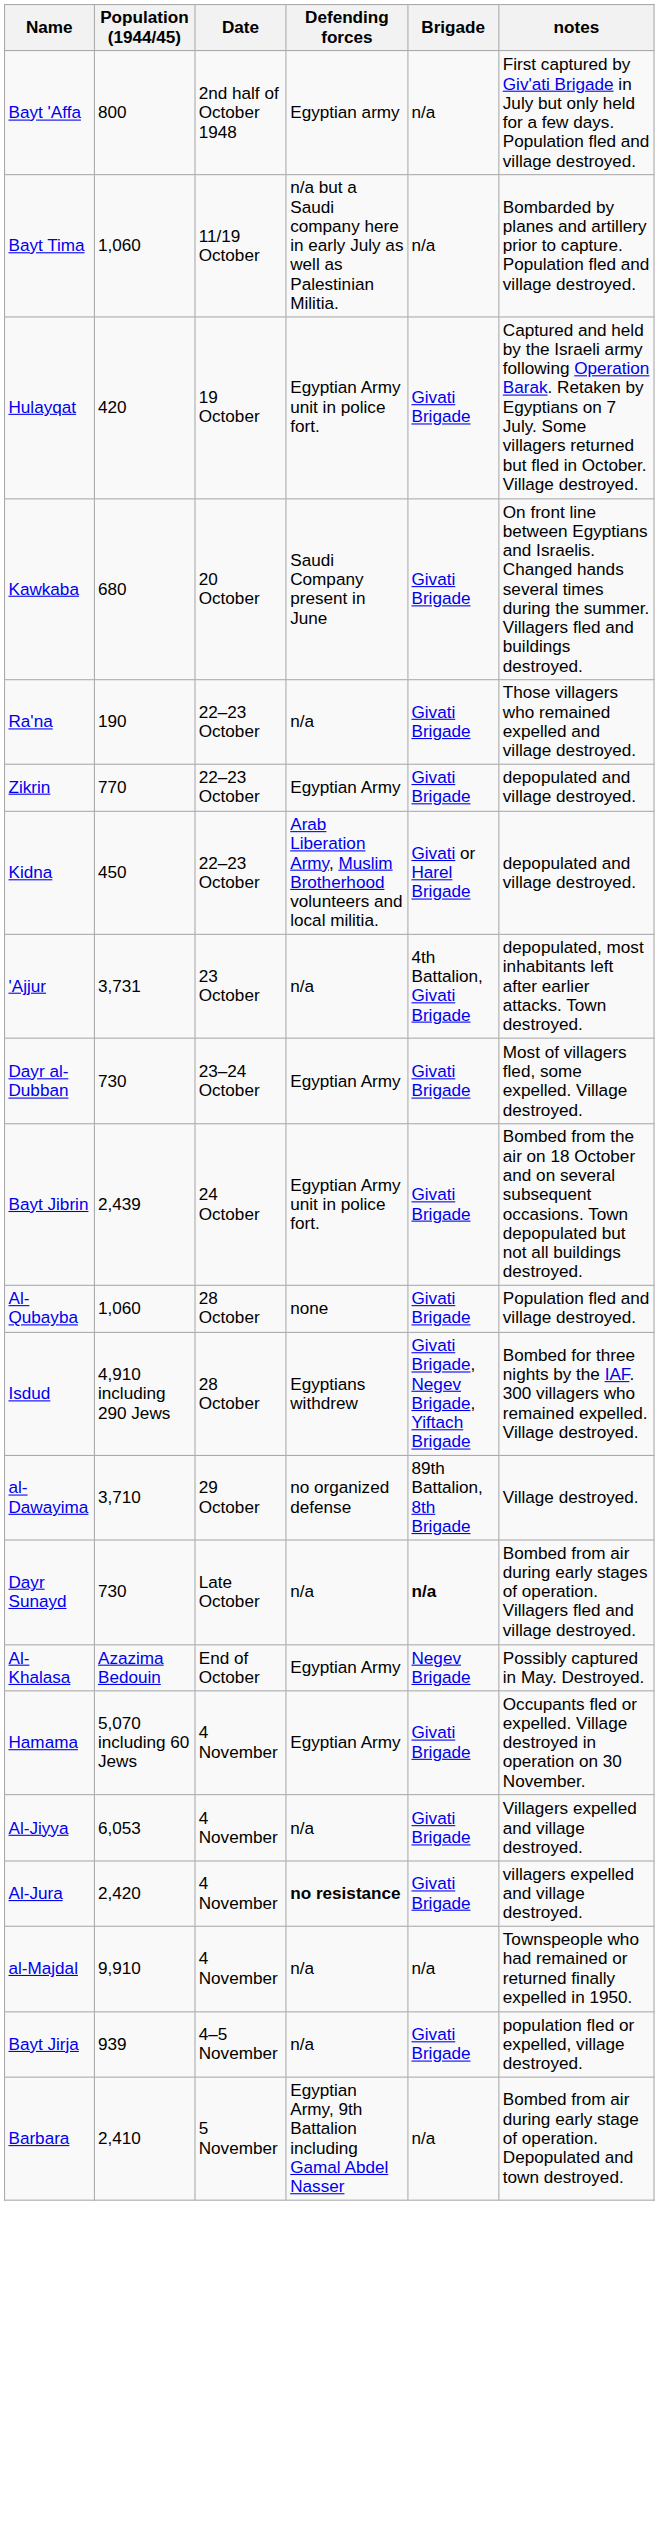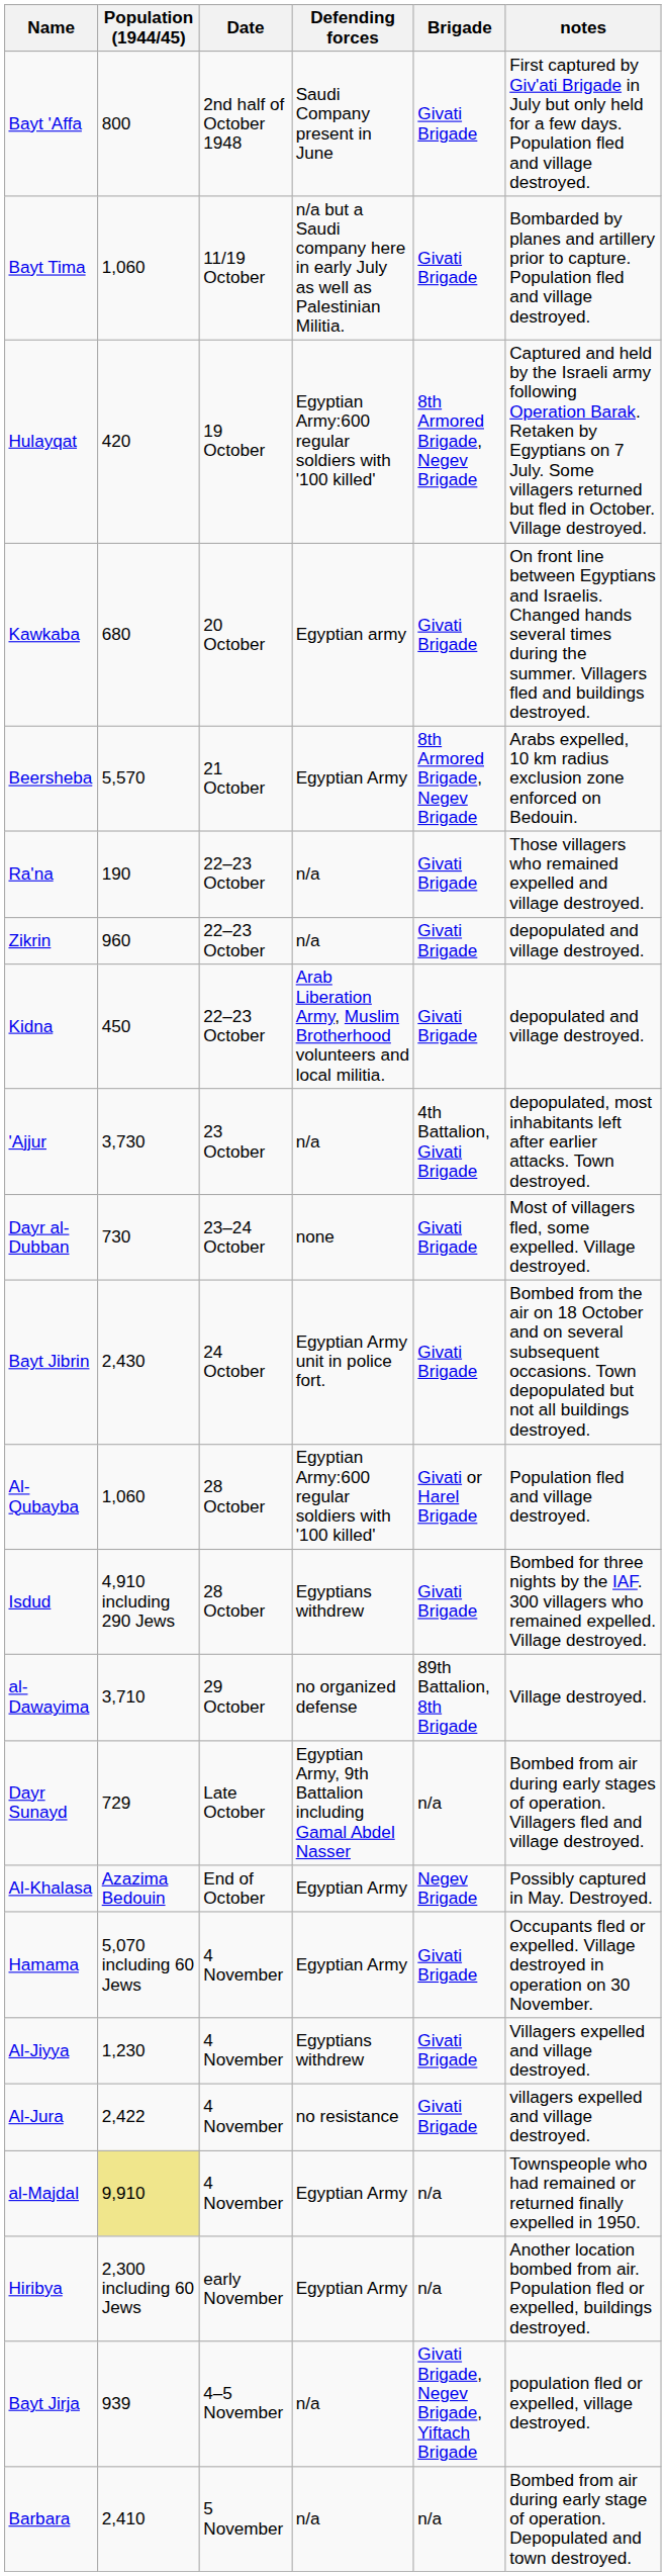 <table class="wikitable">
 <tr>
 <th>Name</th>
 <th>Population (1944/45)</th>
 <th>Date</th>
 <th>Defending forces</th>
 <th>Brigade</th>
 <th>notes</th>
 </tr>
 <tr>
 <td><a href='#'>Bayt 'Affa</a></td>
 <td>800</td>
 <td>2nd half of October 1948</td>
-<td>Egyptian army</td>
-<td>n/a</td>
+<td>Saudi Company present in June</td>
+<td><a href='#'>Givati Brigade</a></td>
 <td>First captured by <a href='#'>Giv'ati Brigade</a> in July but only held for a few days. Population fled and village destroyed.</td>
 </tr>
 <tr>
 <td><a href='#'>Bayt Tima</a></td>
 <td>1,060</td>
 <td>11/19 October</td>
 <td>n/a but a Saudi company here in early July as well as Palestinian Militia.</td>
-<td>n/a</td>
+<td><a href='#'>Givati Brigade</a></td>
 <td>Bombarded by planes and artillery prior to capture. Population fled and village destroyed.</td>
 </tr>
 <tr>
 <td><a href='#'>Hulayqat</a></td>
 <td>420</td>
 <td>19 October</td>
-<td>Egyptian Army unit in police fort.</td>
-<td><a href='#'>Givati Brigade</a></td>
+<td>Egyptian Army:600 regular soldiers with '100 killed'</td>
+<td><a href='#'>8th Armored Brigade</a>, <a href='#'>Negev Brigade</a></td>
 <td>Captured and held by the Israeli army following <a href='#'>Operation Barak</a>. Retaken by Egyptians on 7 July. Some villagers returned but fled in October. Village destroyed.</td>
 </tr>
 <tr>
 <td><a href='#'>Kawkaba</a></td>
 <td>680</td>
 <td>20 October</td>
-<td>Saudi Company present in June</td>
+<td>Egyptian army</td>
 <td><a href='#'>Givati Brigade</a></td>
 <td>On front line between Egyptians and Israelis. Changed hands several times during the summer. Villagers fled and buildings destroyed.</td>
+</tr>
+<tr>
+<td><a href='#'>Beersheba</a></td>
+<td>5,570</td>
+<td>21 October</td>
+<td>Egyptian Army</td>
+<td><a href='#'>8th Armored Brigade</a>, <a href='#'>Negev Brigade</a></td>
+<td>Arabs expelled, 10 km radius exclusion zone enforced on Bedouin.</td>
 </tr>
 <tr>
 <td><a href='#'>Ra'na</a></td>
 <td>190</td>
 <td>22–23 October</td>
 <td>n/a</td>
 <td><a href='#'>Givati Brigade</a></td>
 <td>Those villagers who remained expelled and village destroyed.</td>
 </tr>
 <tr>
 <td><a href='#'>Zikrin</a></td>
-<td>770</td>
+<td>960</td>
 <td>22–23 October</td>
-<td>Egyptian Army</td>
+<td>n/a</td>
 <td><a href='#'>Givati Brigade</a></td>
 <td>depopulated and village destroyed.</td>
 </tr>
 <tr>
 <td><a href='#'>Kidna</a></td>
 <td>450</td>
 <td>22–23 October</td>
 <td><a href='#'>Arab Liberation Army</a>, <a href='#'>Muslim Brotherhood</a> volunteers and local militia.</td>
-<td><a href='#'>Givati</a> or <a href='#'>Harel Brigade</a></td>
+<td><a href='#'>Givati Brigade</a></td>
 <td>depopulated and village destroyed.</td>
 </tr>
 <tr>
 <td><a href='#'>'Ajjur</a></td>
-<td>3,731</td>
+<td>3,730</td>
 <td>23 October</td>
 <td>n/a</td>
 <td>4th Battalion, <a href='#'>Givati Brigade</a></td>
 <td>depopulated, most inhabitants left after earlier attacks. Town destroyed.</td>
 </tr>
 <tr>
 <td><a href='#'>Dayr al-Dubban</a></td>
 <td>730</td>
 <td>23–24 October</td>
-<td>Egyptian Army</td>
+<td>none</td>
 <td><a href='#'>Givati Brigade</a></td>
 <td>Most of villagers fled, some expelled. Village destroyed.</td>
 </tr>
 <tr>
 <td><a href='#'>Bayt Jibrin</a></td>
-<td>2,439</td>
+<td>2,430</td>
 <td>24 October</td>
 <td>Egyptian Army unit in police fort.</td>
 <td><a href='#'>Givati Brigade</a></td>
 <td>Bombed from the air on 18 October and on several subsequent occasions. Town depopulated but not all buildings destroyed.</td>
 </tr>
 <tr>
 <td><a href='#'>Al-Qubayba</a></td>
 <td>1,060</td>
 <td>28 October</td>
-<td>none</td>
-<td><a href='#'>Givati Brigade</a></td>
+<td>Egyptian Army:600 regular soldiers with '100 killed'</td>
+<td><a href='#'>Givati</a> or <a href='#'>Harel Brigade</a></td>
 <td>Population fled and village destroyed.</td>
 </tr>
 <tr>
 <td><a href='#'>Isdud</a></td>
 <td>4,910 including 290 Jews</td>
 <td>28 October</td>
 <td>Egyptians withdrew</td>
-<td><a href='#'>Givati Brigade</a>, <a href='#'>Negev Brigade</a>, <a href='#'>Yiftach Brigade</a></td>
+<td><a href='#'>Givati Brigade</a></td>
 <td>Bombed for three nights by the <a href='#'>IAF</a>. 300 villagers who remained expelled. Village destroyed.</td>
 </tr>
 <tr>
 <td><a href='#'>al-Dawayima</a></td>
 <td>3,710</td>
 <td>29 October</td>
 <td>no organized defense</td>
 <td>89th Battalion, <a href='#'>8th Brigade</a></td>
 <td>Village destroyed.</td>
 </tr>
 <tr>
 <td><a href='#'>Dayr Sunayd</a></td>
-<td>730</td>
+<td>729</td>
 <td>Late October</td>
+<td>Egyptian Army, 9th Battalion including <a href='#'>Gamal Abdel Nasser</a></td>
 <td>n/a</td>
-<td><strong>n/a</strong></td>
 <td>Bombed from air during early stages of operation. Villagers fled and village destroyed.</td>
 </tr>
 <tr>
 <td><a href='#'>Al-Khalasa</a></td>
 <td><a href='#'>Azazima Bedouin</a></td>
 <td>End of October</td>
 <td>Egyptian Army</td>
 <td><a href='#'>Negev Brigade</a></td>
 <td>Possibly captured in May. Destroyed.</td>
 </tr>
 <tr>
 <td><a href='#'>Hamama</a></td>
 <td>5,070 including 60 Jews</td>
 <td>4 November</td>
 <td>Egyptian Army</td>
 <td><a href='#'>Givati Brigade</a></td>
 <td>Occupants fled or expelled. Village destroyed in operation on 30 November.</td>
 </tr>
 <tr>
 <td><a href='#'>Al-Jiyya</a></td>
-<td>6,053</td>
+<td>1,230</td>
 <td>4 November</td>
-<td>n/a</td>
+<td>Egyptians withdrew</td>
 <td><a href='#'>Givati Brigade</a></td>
 <td>Villagers expelled and village destroyed.</td>
 </tr>
 <tr>
 <td><a href='#'>Al-Jura</a></td>
-<td>2,420</td>
+<td>2,422</td>
 <td>4 November</td>
-<td><strong>no resistance</strong></td>
+<td>no resistance</td>
 <td><a href='#'>Givati Brigade</a></td>
 <td>villagers expelled and village destroyed.</td>
 </tr>
 <tr>
 <td><a href='#'>al-Majdal</a></td>
-<td>9,910</td>
+<td style="background: khaki;">9,910</td>
 <td>4 November</td>
-<td>n/a</td>
+<td>Egyptian Army</td>
 <td>n/a</td>
 <td>Townspeople who had remained or returned finally expelled in 1950.</td>
+</tr>
+<tr>
+<td><a href='#'>Hiribya</a></td>
+<td>2,300 including 60 Jews</td>
+<td>early November</td>
+<td>Egyptian Army</td>
+<td>n/a</td>
+<td>Another location bombed from air. Population fled or expelled, buildings destroyed.</td>
 </tr>
 <tr>
 <td><a href='#'>Bayt Jirja</a></td>
 <td>939</td>
 <td>4–5 November</td>
 <td>n/a</td>
-<td><a href='#'>Givati Brigade</a></td>
+<td><a href='#'>Givati Brigade</a>, <a href='#'>Negev Brigade</a>, <a href='#'>Yiftach Brigade</a></td>
 <td>population fled or expelled, village destroyed.</td>
 </tr>
 <tr>
 <td><a href='#'>Barbara</a></td>
 <td>2,410</td>
 <td>5 November</td>
-<td>Egyptian Army, 9th Battalion including <a href='#'>Gamal Abdel Nasser</a></td>
+<td>n/a</td>
 <td>n/a</td>
 <td>Bombed from air during early stage of operation. Depopulated and town destroyed.</td>
 </tr>
 </table>
